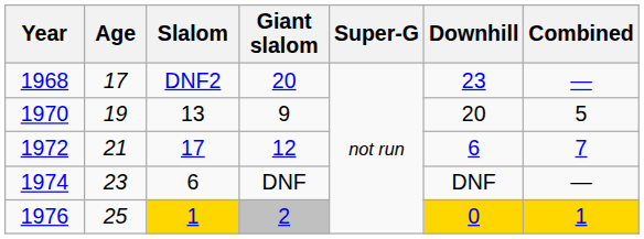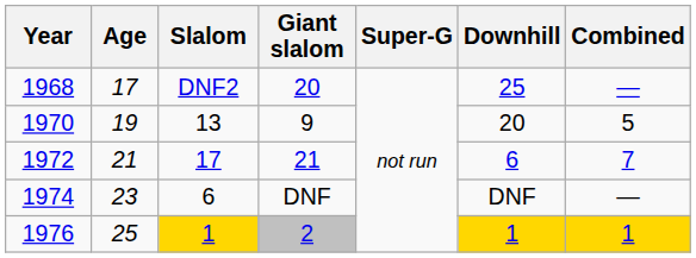 <table class=wikitable style="text-align:center">
 <tr>
 <th>  Year  </th>
 <th> Age </th>
 <th> Slalom </th>
 <th>Giant<br> slalom </th>
 <th>Super-G</th>
 <th>Downhill</th>
 <th>Combined</th>
 </tr>
 <tr>
 <td><a href='#'>1968</a></td>
 <td><em>17</em></td>
 <td><a href='#'>DNF2</a></td>
 <td><a href='#'>20</a></td>
 <td rowspan=5><small><em>not run</em></small></td>
-<td><a href='#'>23</a></td>
+<td><a href='#'>25</a></td>
 <td><a href='#'>—</a></td>
 </tr>
 <tr>
 <td><a href='#'>1970</a></td>
 <td><em>19</em></td>
 <td>13</td>
 <td>9</td>
 <td>20</td>
 <td>5</td>
 </tr>
 <tr>
 <td><a href='#'>1972</a></td>
 <td><em>21</em></td>
 <td><a href='#'>17</a></td>
-<td><a href='#'>12</a></td>
+<td><a href='#'>21</a></td>
 <td><a href='#'>6</a></td>
 <td><a href='#'>7</a></td>
 </tr>
 <tr>
 <td><a href='#'>1974</a></td>
 <td><em>23</em></td>
 <td>6</td>
 <td>DNF</td>
 <td>DNF</td>
 <td>—</td>
 </tr>
 <tr>
 <td><a href='#'>1976</a></td>
 <td><em>25</em></td>
 <td bgcolor="gold"><a href='#'>1</a></td>
 <td bgcolor="silver"><a href='#'>2</a></td>
-<td bgcolor="gold"><a href='#'>0</a></td>
+<td bgcolor="gold"><a href='#'>1</a></td>
 <td bgcolor="gold"><a href='#'>1</a></td>
 </tr>
 </table>
